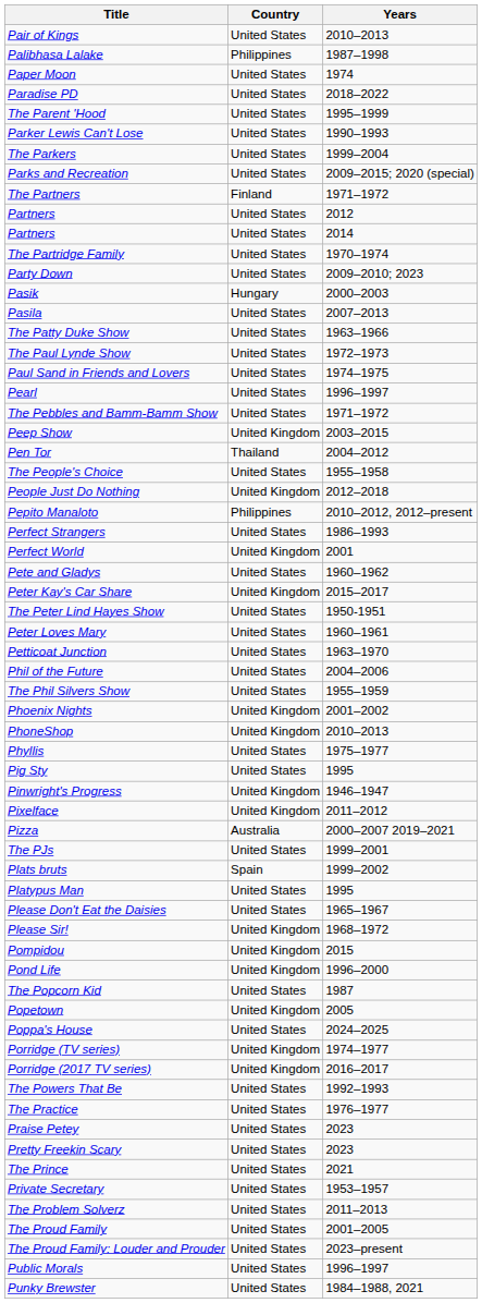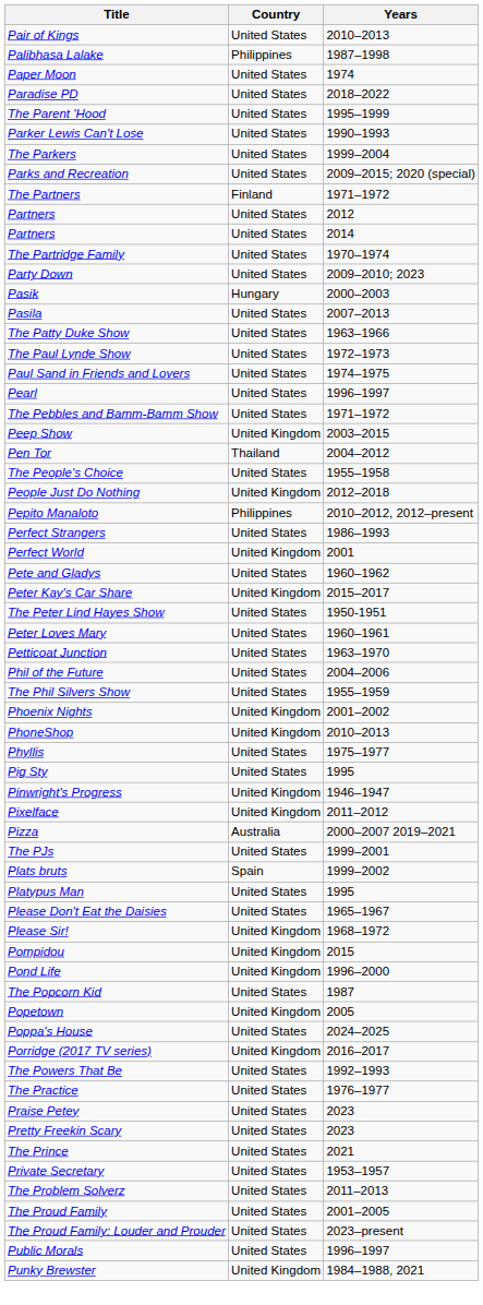 <table class="wikitable sortable">
 <tr>
 <th>Title</th>
 <th>Country</th>
 <th>Years</th>
 </tr>
 <tr>
 <td><em><a href='#'>Pair of Kings</a></em></td>
 <td>United States</td>
 <td>2010–2013</td>
 </tr>
 <tr>
 <td><em><a href='#'>Palibhasa Lalake</a></em></td>
 <td>Philippines</td>
 <td>1987–1998</td>
 </tr>
 <tr>
 <td><em><a href='#'>Paper Moon</a></em></td>
 <td>United States</td>
 <td>1974</td>
 </tr>
 <tr>
 <td><em><a href='#'>Paradise PD</a></em></td>
 <td>United States</td>
 <td>2018–2022</td>
 </tr>
 <tr>
 <td><em><a href='#'>The Parent 'Hood</a></em></td>
 <td>United States</td>
 <td>1995–1999</td>
 </tr>
 <tr>
 <td><em><a href='#'>Parker Lewis Can't Lose</a></em></td>
 <td>United States</td>
 <td>1990–1993</td>
 </tr>
 <tr>
 <td><em><a href='#'>The Parkers</a></em></td>
 <td>United States</td>
 <td>1999–2004</td>
 </tr>
 <tr>
 <td><em><a href='#'>Parks and Recreation</a></em></td>
 <td>United States</td>
 <td>2009–2015; 2020 (special)</td>
 </tr>
 <tr>
 <td><em><a href='#'>The Partners</a></em></td>
 <td>Finland</td>
 <td>1971–1972</td>
 </tr>
 <tr>
 <td><em><a href='#'>Partners</a></em></td>
 <td>United States</td>
 <td>2012</td>
 </tr>
 <tr>
 <td><em><a href='#'>Partners</a></em></td>
 <td>United States</td>
 <td>2014</td>
 </tr>
 <tr>
 <td><em><a href='#'>The Partridge Family</a></em></td>
 <td>United States</td>
 <td>1970–1974</td>
 </tr>
 <tr>
 <td><em><a href='#'>Party Down</a></em></td>
 <td>United States</td>
 <td>2009–2010; 2023</td>
 </tr>
 <tr>
 <td><em><a href='#'>Pasik</a></em></td>
 <td>Hungary</td>
 <td>2000–2003</td>
 </tr>
 <tr>
 <td><em><a href='#'>Pasila</a></em></td>
 <td>United States</td>
 <td>2007–2013</td>
 </tr>
 <tr>
 <td><em><a href='#'>The Patty Duke Show</a></em></td>
 <td>United States</td>
 <td>1963–1966</td>
 </tr>
 <tr>
 <td><em><a href='#'>The Paul Lynde Show</a></em></td>
 <td>United States</td>
 <td>1972–1973</td>
 </tr>
 <tr>
 <td><em><a href='#'>Paul Sand in Friends and Lovers</a></em></td>
 <td>United States</td>
 <td>1974–1975</td>
 </tr>
 <tr>
 <td><em><a href='#'>Pearl</a></em></td>
 <td>United States</td>
 <td>1996–1997</td>
 </tr>
 <tr>
 <td><em><a href='#'>The Pebbles and Bamm-Bamm Show</a></em></td>
 <td>United States</td>
 <td>1971–1972</td>
 </tr>
 <tr>
 <td><em><a href='#'>Peep Show</a></em></td>
 <td>United Kingdom</td>
 <td>2003–2015</td>
 </tr>
 <tr>
 <td><em><a href='#'>Pen Tor</a></em></td>
 <td>Thailand</td>
 <td>2004–2012</td>
 </tr>
 <tr>
 <td><em><a href='#'>The People's Choice</a></em></td>
 <td>United States</td>
 <td>1955–1958</td>
 </tr>
 <tr>
 <td><em><a href='#'>People Just Do Nothing</a></em></td>
 <td>United Kingdom</td>
 <td>2012–2018</td>
 </tr>
 <tr>
 <td><em><a href='#'>Pepito Manaloto</a></em></td>
 <td>Philippines</td>
 <td>2010–2012, 2012–present</td>
 </tr>
 <tr>
 <td><em><a href='#'>Perfect Strangers</a></em></td>
 <td>United States</td>
 <td>1986–1993</td>
 </tr>
 <tr>
 <td><em><a href='#'>Perfect World</a></em></td>
 <td>United Kingdom</td>
 <td>2001</td>
 </tr>
 <tr>
 <td><em><a href='#'>Pete and Gladys</a></em></td>
 <td>United States</td>
 <td>1960–1962</td>
 </tr>
 <tr>
 <td><em><a href='#'>Peter Kay's Car Share</a></em></td>
 <td>United Kingdom</td>
 <td>2015–2017</td>
 </tr>
 <tr>
 <td><em><a href='#'>The Peter Lind Hayes Show</a></em></td>
 <td>United States</td>
 <td>1950-1951</td>
 </tr>
 <tr>
 <td><em><a href='#'>Peter Loves Mary</a></em></td>
 <td>United States</td>
 <td>1960–1961</td>
 </tr>
 <tr>
 <td><em><a href='#'>Petticoat Junction</a></em></td>
 <td>United States</td>
 <td>1963–1970</td>
 </tr>
 <tr>
 <td><em><a href='#'>Phil of the Future</a></em></td>
 <td>United States</td>
 <td>2004–2006</td>
 </tr>
 <tr>
 <td><em><a href='#'>The Phil Silvers Show</a></em></td>
 <td>United States</td>
 <td>1955–1959</td>
 </tr>
 <tr>
 <td><em><a href='#'>Phoenix Nights</a></em></td>
 <td>United Kingdom</td>
 <td>2001–2002</td>
 </tr>
 <tr>
 <td><em><a href='#'>PhoneShop</a></em></td>
 <td>United Kingdom</td>
 <td>2010–2013</td>
 </tr>
 <tr>
 <td><em><a href='#'>Phyllis</a></em></td>
 <td>United States</td>
 <td>1975–1977</td>
 </tr>
 <tr>
 <td><em><a href='#'>Pig Sty</a></em></td>
 <td>United States</td>
 <td>1995</td>
 </tr>
 <tr>
 <td><em><a href='#'>Pinwright's Progress</a></em></td>
 <td>United Kingdom</td>
 <td>1946–1947</td>
 </tr>
 <tr>
 <td><em><a href='#'>Pixelface</a></em></td>
 <td>United Kingdom</td>
 <td>2011–2012</td>
 </tr>
 <tr>
 <td><em><a href='#'>Pizza</a></em></td>
 <td>Australia</td>
 <td>2000–2007 2019–2021</td>
 </tr>
 <tr>
 <td><em><a href='#'>The PJs</a></em></td>
 <td>United States</td>
 <td>1999–2001</td>
 </tr>
 <tr>
 <td><em><a href='#'>Plats bruts</a></em></td>
 <td>Spain</td>
 <td>1999–2002</td>
 </tr>
 <tr>
 <td><em><a href='#'>Platypus Man</a></em></td>
 <td>United States</td>
 <td>1995</td>
 </tr>
 <tr>
 <td><em><a href='#'>Please Don't Eat the Daisies</a></em></td>
 <td>United States</td>
 <td>1965–1967</td>
 </tr>
 <tr>
 <td><em><a href='#'>Please Sir!</a></em></td>
 <td>United Kingdom</td>
 <td>1968–1972</td>
 </tr>
 <tr>
 <td><em><a href='#'>Pompidou</a></em></td>
 <td>United Kingdom</td>
 <td>2015</td>
 </tr>
 <tr>
 <td><em><a href='#'>Pond Life</a></em></td>
 <td>United Kingdom</td>
 <td>1996–2000</td>
 </tr>
 <tr>
 <td><em><a href='#'>The Popcorn Kid</a></em></td>
 <td>United States</td>
 <td>1987</td>
 </tr>
 <tr>
 <td><em><a href='#'>Popetown</a></em></td>
 <td>United Kingdom</td>
 <td>2005</td>
 </tr>
 <tr>
 <td><em><a href='#'>Poppa's House</a></em></td>
 <td>United States</td>
 <td>2024–2025</td>
 </tr>
 <tr>
-<td><em><a href='#'>Porridge (TV series)</a></em></td>
-<td>United Kingdom</td>
-<td>1974–1977</td>
-</tr>
-<tr>
 <td><em><a href='#'>Porridge (2017 TV series)</a></em></td>
 <td>United Kingdom</td>
 <td>2016–2017</td>
 </tr>
 <tr>
 <td><em><a href='#'>The Powers That Be</a></em></td>
 <td>United States</td>
 <td>1992–1993</td>
 </tr>
 <tr>
 <td><em><a href='#'>The Practice</a></em></td>
 <td>United States</td>
 <td>1976–1977</td>
 </tr>
 <tr>
 <td><em><a href='#'>Praise Petey</a></em></td>
 <td>United States</td>
 <td>2023</td>
 </tr>
 <tr>
 <td><em><a href='#'>Pretty Freekin Scary</a></em></td>
 <td>United States</td>
 <td>2023</td>
 </tr>
 <tr>
 <td><em><a href='#'>The Prince</a></em></td>
 <td>United States</td>
 <td>2021</td>
 </tr>
 <tr>
 <td><em><a href='#'>Private Secretary</a></em></td>
 <td>United States</td>
 <td>1953–1957</td>
 </tr>
 <tr>
 <td><em><a href='#'>The Problem Solverz</a></em></td>
 <td>United States</td>
 <td>2011–2013</td>
 </tr>
 <tr>
 <td><em><a href='#'>The Proud Family</a></em></td>
 <td>United States</td>
 <td>2001–2005</td>
 </tr>
 <tr>
 <td><em><a href='#'>The Proud Family: Louder and Prouder</a></em></td>
 <td>United States</td>
 <td>2023–present</td>
 </tr>
 <tr>
 <td><em><a href='#'>Public Morals</a></em></td>
 <td>United States</td>
 <td>1996–1997</td>
 </tr>
 <tr>
 <td><em><a href='#'>Punky Brewster</a></em></td>
-<td>United States</td>
+<td>United Kingdom</td>
 <td>1984–1988, 2021</td>
 </tr>
 </table>
